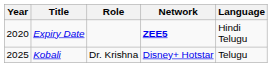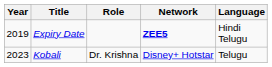 <table class="wikitable">
 <tr>
 <th>Year</th>
 <th>Title</th>
 <th>Role</th>
 <th>Network</th>
 <th>Language</th>
 </tr>
 <tr>
-<td>2020</td>
+<td>2019</td>
 <td><em><a href='#'>Expiry Date</a></em></td>
 <td></td>
 <td><strong><a href='#'>ZEE5</a></strong></td>
 <td>Hindi<br>Telugu</td>
 </tr>
 <tr>
-<td>2025</td>
+<td>2023</td>
 <td><em><a href='#'>Kobali</a></em></td>
 <td>Dr. Krishna</td>
 <td><a href='#'>Disney+ Hotstar</a></td>
 <td>Telugu</td>
 </tr>
 </table>
